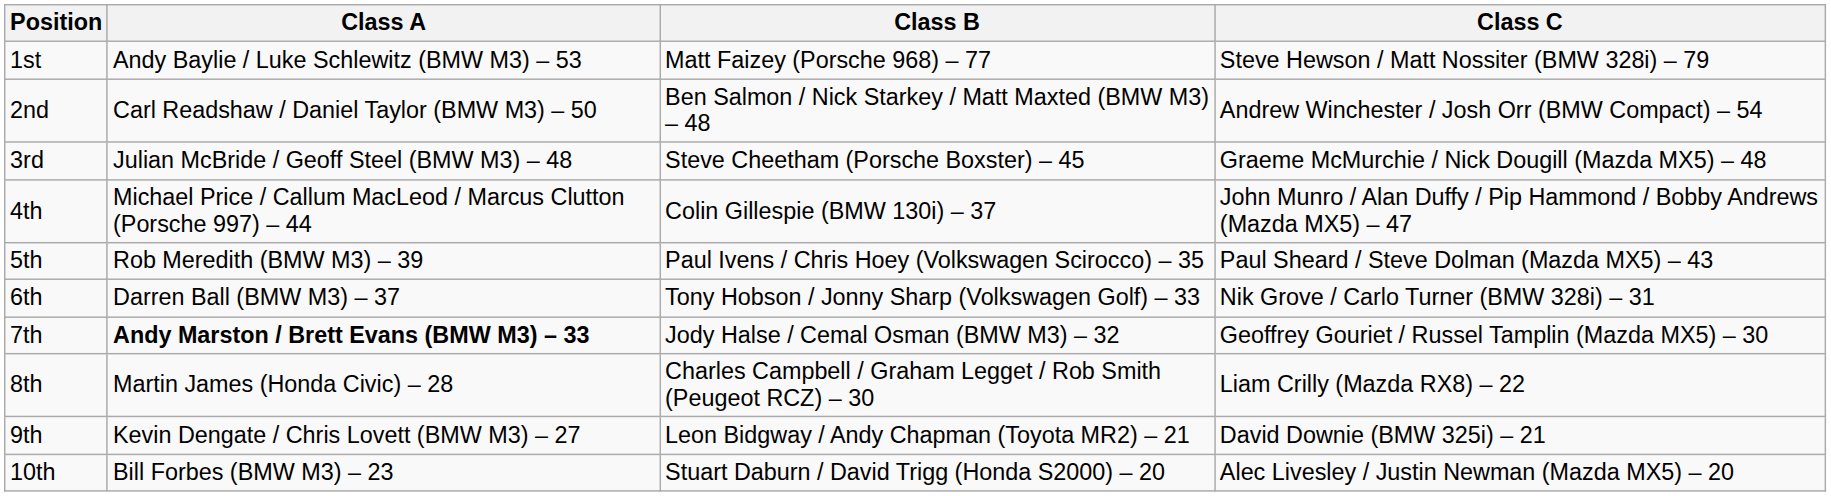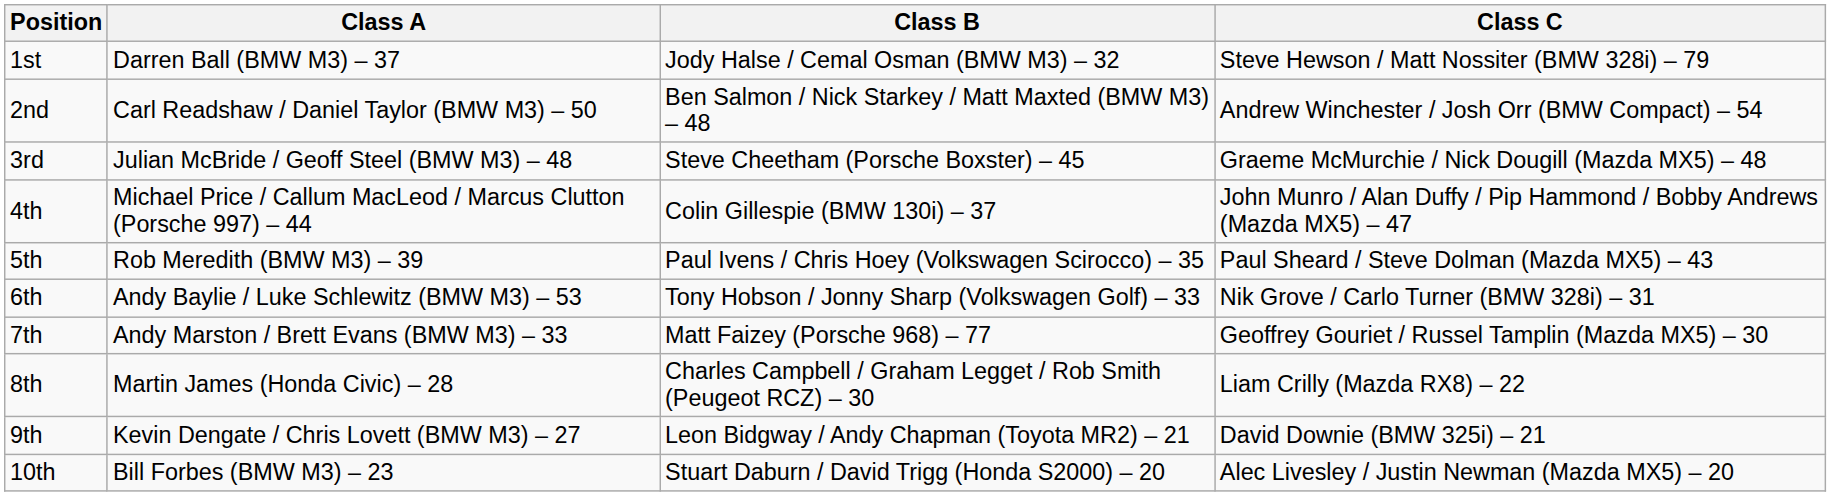 <table class="wikitable">
 <tr>
 <th>Position</th>
 <th>Class A</th>
 <th>Class B</th>
 <th>Class C</th>
 </tr>
 <tr>
 <td>1st</td>
-<td>Andy Baylie / Luke Schlewitz (BMW M3) – 53</td>
-<td>Matt Faizey (Porsche 968) – 77</td>
+<td>Darren Ball (BMW M3) – 37</td>
+<td>Jody Halse / Cemal Osman (BMW M3) – 32</td>
 <td>Steve Hewson / Matt Nossiter (BMW 328i) – 79</td>
 </tr>
 <tr>
 <td>2nd</td>
 <td>Carl Readshaw / Daniel Taylor (BMW M3) – 50</td>
 <td>Ben Salmon / Nick Starkey / Matt Maxted (BMW M3) – 48</td>
 <td>Andrew Winchester / Josh Orr (BMW Compact) – 54</td>
 </tr>
 <tr>
 <td>3rd</td>
 <td>Julian McBride / Geoff Steel (BMW M3) – 48</td>
 <td>Steve Cheetham (Porsche Boxster) – 45</td>
 <td>Graeme McMurchie / Nick Dougill (Mazda MX5) – 48</td>
 </tr>
 <tr>
 <td>4th</td>
 <td>Michael Price / Callum MacLeod / Marcus Clutton (Porsche 997) – 44</td>
 <td>Colin Gillespie (BMW 130i) – 37</td>
 <td>John Munro / Alan Duffy / Pip Hammond / Bobby Andrews (Mazda MX5) – 47</td>
 </tr>
 <tr>
 <td>5th</td>
 <td>Rob Meredith (BMW M3) – 39</td>
 <td>Paul Ivens / Chris Hoey (Volkswagen Scirocco) – 35</td>
 <td>Paul Sheard / Steve Dolman (Mazda MX5) – 43</td>
 </tr>
 <tr>
 <td>6th</td>
-<td>Darren Ball (BMW M3) – 37</td>
+<td>Andy Baylie / Luke Schlewitz (BMW M3) – 53</td>
 <td>Tony Hobson / Jonny Sharp (Volkswagen Golf) – 33</td>
 <td>Nik Grove / Carlo Turner (BMW 328i) – 31</td>
 </tr>
 <tr>
 <td>7th</td>
-<td><strong>Andy Marston / Brett Evans (BMW M3) – 33</strong></td>
-<td>Jody Halse / Cemal Osman (BMW M3) – 32</td>
+<td>Andy Marston / Brett Evans (BMW M3) – 33</td>
+<td>Matt Faizey (Porsche 968) – 77</td>
 <td>Geoffrey Gouriet / Russel Tamplin (Mazda MX5) – 30</td>
 </tr>
 <tr>
 <td>8th</td>
 <td>Martin James (Honda Civic) – 28</td>
 <td>Charles Campbell / Graham Legget / Rob Smith (Peugeot RCZ) – 30</td>
 <td>Liam Crilly (Mazda RX8) – 22</td>
 </tr>
 <tr>
 <td>9th</td>
 <td>Kevin Dengate / Chris Lovett (BMW M3) – 27</td>
 <td>Leon Bidgway / Andy Chapman (Toyota MR2) – 21</td>
 <td>David Downie (BMW 325i) – 21</td>
 </tr>
 <tr>
 <td>10th</td>
 <td>Bill Forbes (BMW M3) – 23</td>
 <td>Stuart Daburn / David Trigg (Honda S2000) – 20</td>
 <td>Alec Livesley / Justin Newman (Mazda MX5) – 20</td>
 </tr>
 </table>
